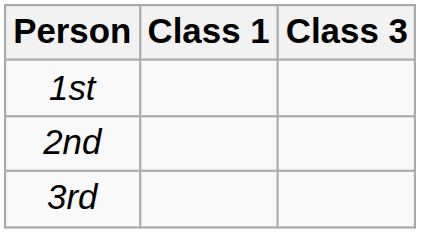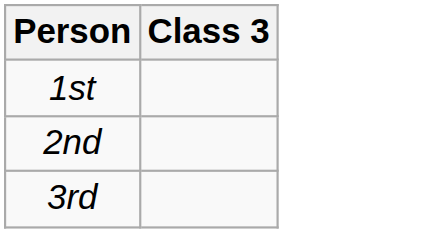 <table class="wikitable">
 <tr>
 <th>Person</th>
-<th>Class 1</th>
 <th>Class 3</th>
 </tr>
 <tr style="text-align:center;">
 <td><em>1st </em></td>
 <td></td>
-<td></td>
 </tr>
 <tr style="text-align:center;">
 <td><em>2nd </em></td>
-<td></td>
 <td></td>
 </tr>
 <tr style="text-align:center;">
 <td><em>3rd </em></td>
 <td></td>
-<td></td>
 </tr>
 </table>
